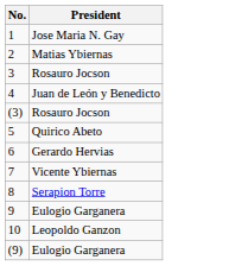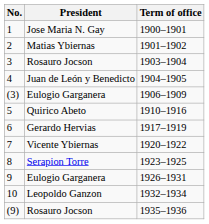 <table class="wikitable">
 <tr>
 <th>No.</th>
 <th>President</th>
+<th>Term of office</th>
 </tr>
 <tr>
 <td>1</td>
 <td>Jose Maria N. Gay</td>
+<td>1900–1901</td>
 </tr>
 <tr>
 <td>2</td>
 <td>Matias Ybiernas</td>
+<td>1901–1902</td>
 </tr>
 <tr>
 <td>3</td>
 <td>Rosauro Jocson</td>
+<td>1903–1904</td>
 </tr>
 <tr>
 <td>4</td>
 <td>Juan de León y Benedicto</td>
+<td>1904–1905</td>
 </tr>
 <tr>
 <td>(3)</td>
-<td>Rosauro Jocson</td>
+<td>Eulogio Garganera</td>
+<td>1906–1909</td>
 </tr>
 <tr>
 <td>5</td>
 <td>Quirico Abeto</td>
+<td>1910–1916</td>
 </tr>
 <tr>
 <td>6</td>
 <td>Gerardo Hervias</td>
+<td>1917–1919</td>
 </tr>
 <tr>
 <td>7</td>
 <td>Vicente Ybiernas</td>
+<td>1920–1922</td>
 </tr>
 <tr>
 <td>8</td>
 <td><a href='#'>Serapion Torre</a></td>
+<td>1923–1925</td>
 </tr>
 <tr>
 <td>9</td>
 <td>Eulogio Garganera</td>
+<td>1926–1931</td>
 </tr>
 <tr>
 <td>10</td>
 <td>Leopoldo Ganzon</td>
+<td>1932–1934</td>
 </tr>
 <tr>
 <td>(9)</td>
-<td>Eulogio Garganera</td>
+<td>Rosauro Jocson</td>
+<td>1935–1936</td>
 </tr>
 </table>
